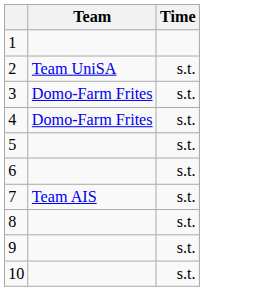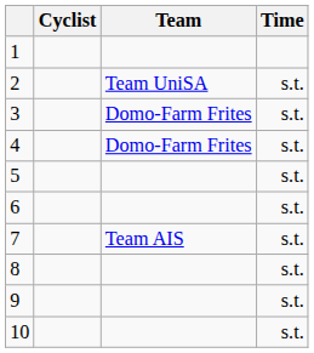 <table class="wikitable">
 <tr>
 <th></th>
+<th>Cyclist</th>
 <th>Team</th>
 <th>Time</th>
 </tr>
 <tr>
 <td>1</td>
 <td></td>
+<td></td>
 <td align="right"></td>
 </tr>
 <tr>
 <td>2</td>
+<td></td>
 <td><a href='#'>Team UniSA</a></td>
 <td align="right">s.t.</td>
 </tr>
 <tr>
 <td>3</td>
+<td></td>
 <td><a href='#'>Domo-Farm Frites</a></td>
 <td align="right">s.t.</td>
 </tr>
 <tr>
 <td>4</td>
+<td></td>
 <td><a href='#'>Domo-Farm Frites</a></td>
 <td align="right">s.t.</td>
 </tr>
 <tr>
 <td>5</td>
 <td></td>
+<td></td>
 <td align="right">s.t.</td>
 </tr>
 <tr>
 <td>6</td>
 <td></td>
+<td></td>
 <td align="right">s.t.</td>
 </tr>
 <tr>
 <td>7</td>
+<td></td>
 <td><a href='#'>Team AIS</a></td>
 <td align="right">s.t.</td>
 </tr>
 <tr>
 <td>8</td>
 <td></td>
+<td></td>
 <td align="right">s.t.</td>
 </tr>
 <tr>
 <td>9</td>
+<td></td>
 <td></td>
 <td align="right">s.t.</td>
 </tr>
 <tr>
 <td>10</td>
 <td></td>
+<td></td>
 <td align="right">s.t.</td>
 </tr>
 </table>
